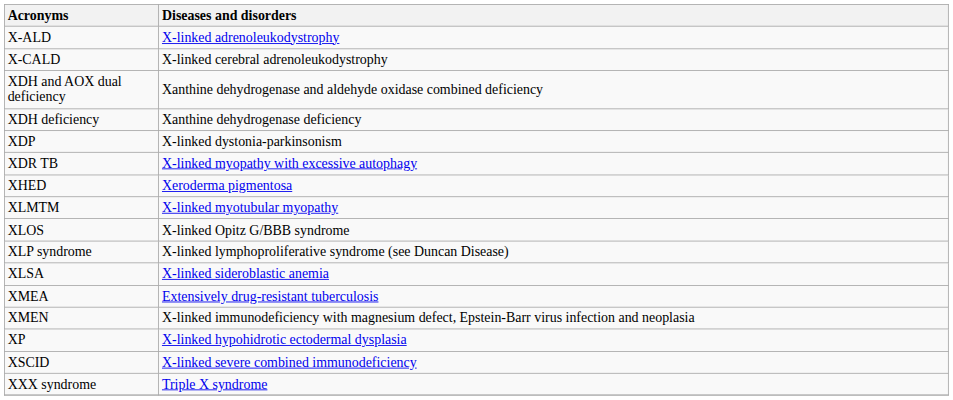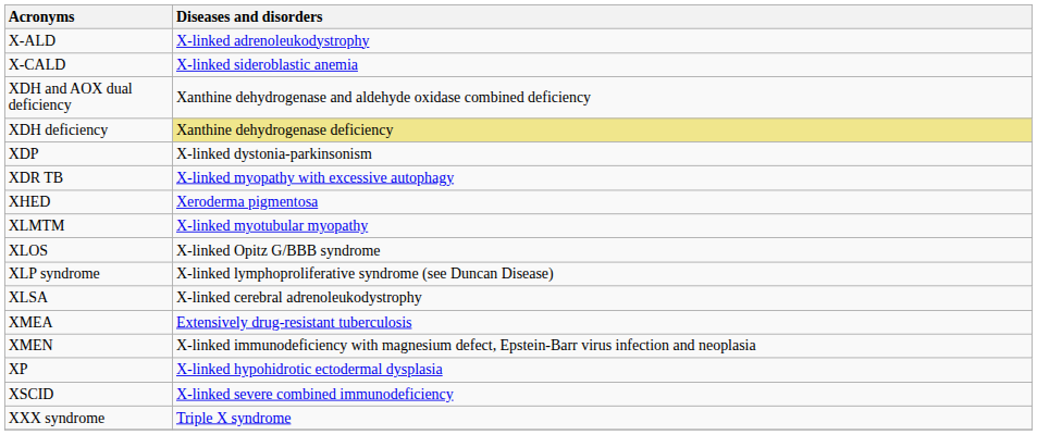 <table class="wikitable sortable">
 <tr>
 <th width=170px style=text-align:left>Acronyms</th>
 <th width=900px style=text-align:left>Diseases and disorders</th>
 </tr>
 <tr>
 <td>X-ALD</td>
 <td><a href='#'>X-linked adrenoleukodystrophy</a></td>
 </tr>
 <tr>
 <td>X-CALD</td>
-<td>X-linked cerebral adrenoleukodystrophy</td>
+<td><a href='#'>X-linked sideroblastic anemia</a></td>
 </tr>
 <tr>
 <td>XDH and AOX dual deficiency</td>
 <td>Xanthine dehydrogenase and aldehyde oxidase combined deficiency</td>
 </tr>
 <tr>
 <td>XDH deficiency</td>
-<td>Xanthine dehydrogenase deficiency</td>
+<td style="background: khaki;">Xanthine dehydrogenase deficiency</td>
 </tr>
 <tr>
 <td>XDP</td>
 <td>X-linked dystonia-parkinsonism</td>
 </tr>
 <tr>
 <td>XDR TB</td>
 <td><a href='#'>X-linked myopathy with excessive autophagy</a></td>
 </tr>
 <tr>
 <td>XHED</td>
 <td><a href='#'>Xeroderma pigmentosa</a></td>
 </tr>
 <tr>
 <td>XLMTM</td>
 <td><a href='#'>X-linked myotubular myopathy</a></td>
 </tr>
 <tr>
 <td>XLOS</td>
 <td>X-linked Opitz G/BBB syndrome</td>
 </tr>
 <tr>
 <td>XLP syndrome</td>
 <td>X-linked lymphoproliferative syndrome (see Duncan Disease)</td>
 </tr>
 <tr>
 <td>XLSA</td>
-<td><a href='#'>X-linked sideroblastic anemia</a></td>
+<td>X-linked cerebral adrenoleukodystrophy</td>
 </tr>
 <tr>
 <td>XMEA</td>
 <td><a href='#'>Extensively drug-resistant tuberculosis</a></td>
 </tr>
 <tr>
 <td>XMEN</td>
 <td>X-linked immunodeficiency with magnesium defect, Epstein-Barr virus infection and neoplasia</td>
 </tr>
 <tr>
 <td>XP</td>
 <td><a href='#'>X-linked hypohidrotic ectodermal dysplasia</a></td>
 </tr>
 <tr>
 <td>XSCID</td>
 <td><a href='#'>X-linked severe combined immunodeficiency</a></td>
 </tr>
 <tr>
 <td>XXX syndrome</td>
 <td><a href='#'>Triple X syndrome</a></td>
 </tr>
 <tr>
 </tr>
 </table>
